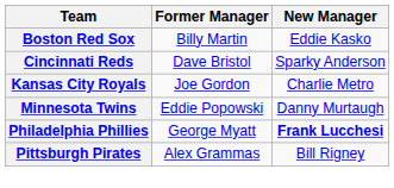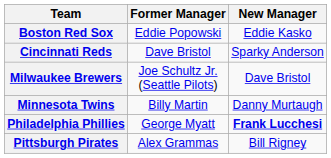 <table class="wikitable plainrowheaders" style="text-align:center;">
 <tr>
 <th>Team</th>
 <th>Former Manager</th>
 <th>New Manager</th>
 </tr>
 <tr>
 <th scope="row" style="text-align:center;"><a href='#'>Boston Red Sox</a></th>
-<td><a href='#'>Billy Martin</a></td>
+<td><a href='#'>Eddie Popowski</a></td>
 <td><a href='#'>Eddie Kasko</a></td>
 </tr>
 <tr>
 <th scope="row" style="text-align:center;"><a href='#'>Cincinnati Reds</a></th>
 <td><a href='#'>Dave Bristol</a></td>
 <td><a href='#'>Sparky Anderson</a></td>
 </tr>
 <tr>
-<th scope="row" style="text-align:center;"><a href='#'>Kansas City Royals</a></th>
-<td><a href='#'>Joe Gordon</a></td>
-<td><a href='#'>Charlie Metro</a></td>
+<th scope="row" style="text-align:center;"><a href='#'>Milwaukee Brewers</a></th>
+<td><a href='#'>Joe Schultz Jr.</a><br>(<a href='#'>Seattle Pilots</a>)</td>
+<td><a href='#'>Dave Bristol</a></td>
 </tr>
 <tr>
 <th scope="row" style="text-align:center;"><a href='#'>Minnesota Twins</a></th>
-<td><a href='#'>Eddie Popowski</a></td>
+<td><a href='#'>Billy Martin</a></td>
 <td><a href='#'>Danny Murtaugh</a></td>
 </tr>
 <tr>
 <th scope="row" style="text-align:center;"><a href='#'>Philadelphia Phillies</a></th>
 <td><a href='#'>George Myatt</a></td>
 <td><strong><a href='#'>Frank Lucchesi</a></strong></td>
 </tr>
 <tr>
 <th scope="row" style="text-align:center;"><a href='#'>Pittsburgh Pirates</a></th>
 <td><a href='#'>Alex Grammas</a></td>
 <td><a href='#'>Bill Rigney</a></td>
 </tr>
 </table>
